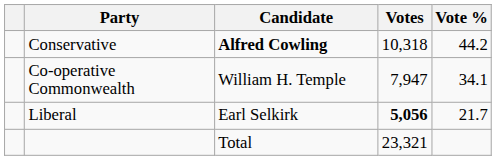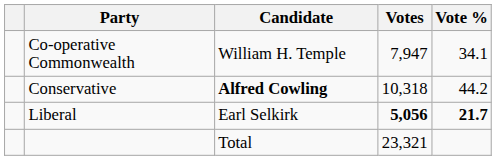 <table class="wikitable">
 <tr>
 <th></th>
 <th scope="col" width="175">Party</th>
 <th scope="col" width="150">Candidate</th>
 <th>Votes</th>
 <th>Vote %</th>
 </tr>
 <tr>
 <td>   </td>
+<td>Co-operative Commonwealth</td>
+<td>William H. Temple</td>
+<td align=right>7,947</td>
+<td align=right>34.1</td>
+</tr>
+<tr>
+<td>   </td>
 <td>Conservative</td>
 <td><strong>Alfred Cowling</strong></td>
 <td align=right>10,318</td>
 <td align=right>44.2</td>
 </tr>
 <tr>
 <td>   </td>
-<td>Co-operative Commonwealth</td>
-<td>William H. Temple</td>
-<td align=right>7,947</td>
-<td align=right>34.1</td>
-</tr>
-<tr>
-<td>   </td>
 <td>Liberal</td>
 <td>Earl Selkirk</td>
 <td align=right><strong>5,056</strong></td>
-<td align=right>21.7</td>
+<td align=right><strong>21.7</strong></td>
 </tr>
 <tr>
 <td></td>
 <td></td>
 <td>Total</td>
 <td align=right>23,321</td>
 <td></td>
 </tr>
 </table>
